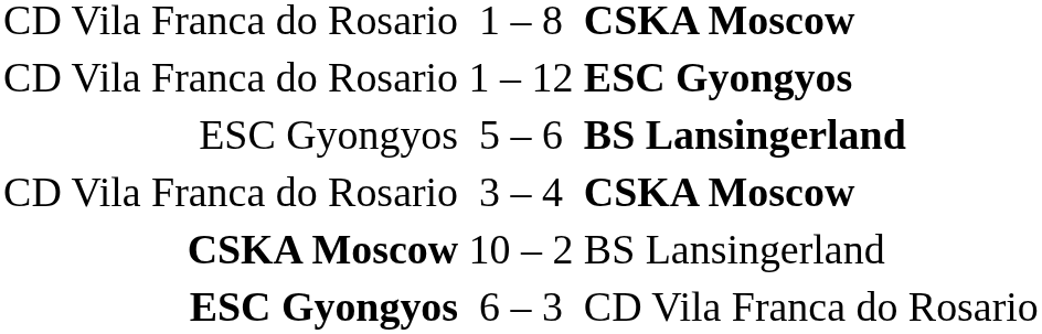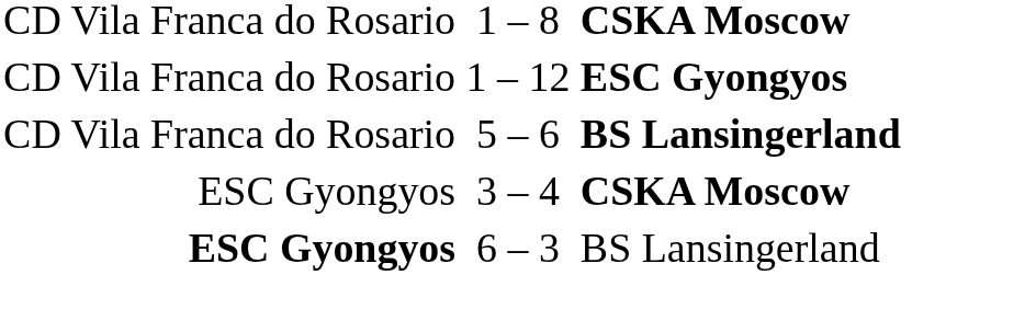 <table>
 <tr>
 <th width=auto></th>
 <td></td>
 </tr>
 <tr>
 <td align=right>CD Vila Franca do Rosario </td>
 <td align=center>1 – 8</td>
 <td align=left> <strong>CSKA Moscow</strong></td>
 </tr>
 <tr>
 <td align=right>CD Vila Franca do Rosario </td>
 <td align=center>1 – 12</td>
 <td align=left> <strong>ESC Gyongyos</strong></td>
 </tr>
 <tr>
-<td align=right>ESC Gyongyos </td>
+<td align=right>CD Vila Franca do Rosario </td>
 <td align=center>5 – 6</td>
 <td align=left> <strong>BS Lansingerland</strong></td>
 </tr>
 <tr>
-<td align=right>CD Vila Franca do Rosario </td>
+<td align=right>ESC Gyongyos </td>
 <td align=center>3 – 4</td>
 <td align=left> <strong>CSKA Moscow</strong></td>
 </tr>
 <tr>
-<td align=right><strong>CSKA Moscow</strong> </td>
-<td align=center>10 – 2</td>
+<td align=right><strong>ESC Gyongyos</strong> </td>
+<td align=center>6 – 3</td>
 <td align=left> BS Lansingerland</td>
 </tr>
-<tr>
-<td align=right><strong>ESC Gyongyos</strong> </td>
-<td align=center>6 – 3</td>
-<td align=left> CD Vila Franca do Rosario</td>
-</tr>
 </table>
